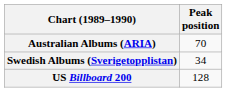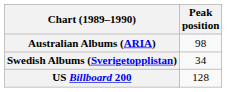 <table class="wikitable sortable plainrowheaders">
 <tr>
 <th>Chart (1989–1990)</th>
 <th>Peak<br>position</th>
 </tr>
 <tr>
 <th scope="row">Australian Albums (<a href='#'>ARIA</a>)</th>
-<td align="center">70</td>
+<td align="center">98</td>
 </tr>
 <tr>
 <th scope="row">Swedish Albums (<a href='#'>Sverigetopplistan</a>)</th>
 <td align="center">34</td>
 </tr>
 <tr>
 <th scope="row">US <a href='#'><em>Billboard</em> 200</a></th>
 <td align="center">128</td>
 </tr>
 </table>
